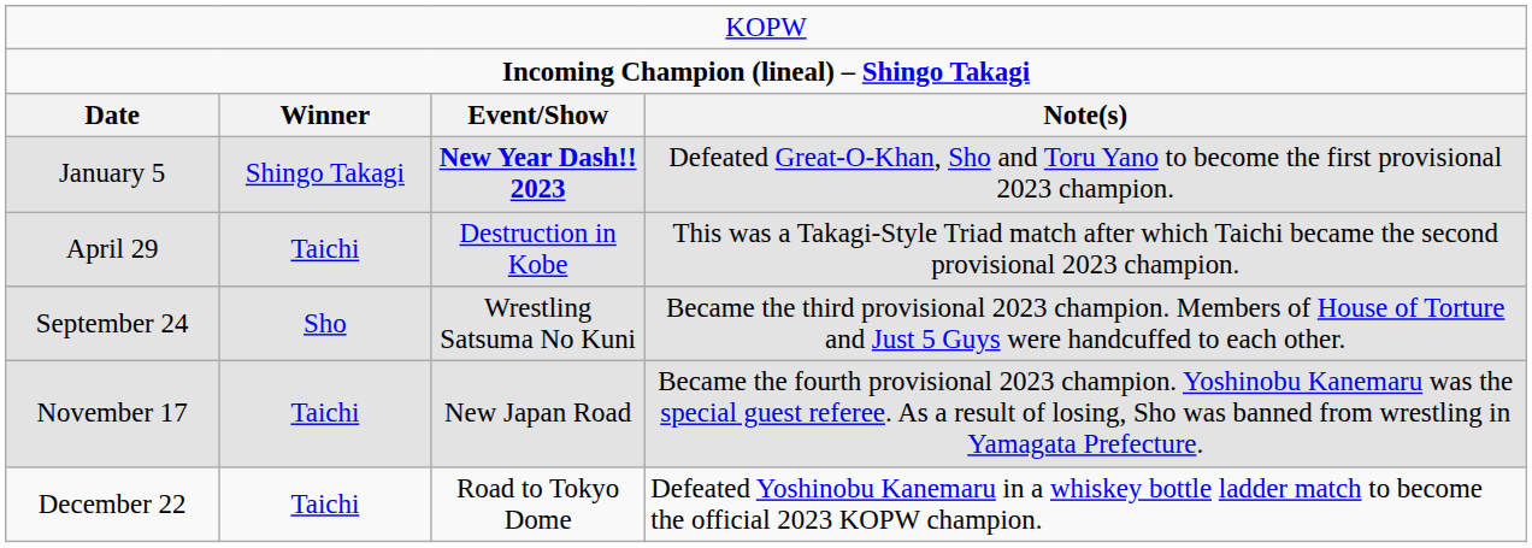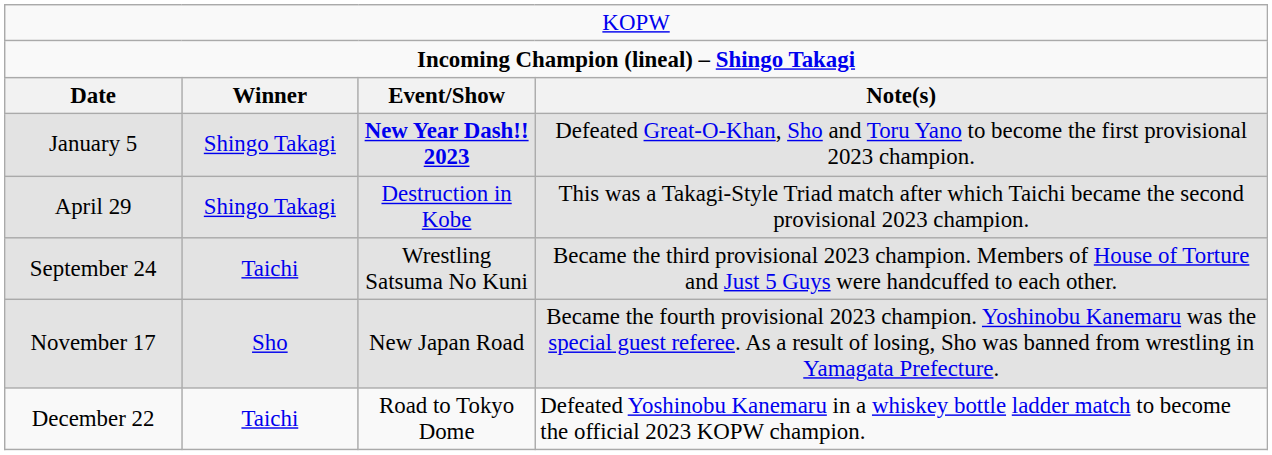 <table class="wikitable" style="text-align:center; width:100%;">
 <tr>
 <td colspan="5" style="text-align: center;"><a href='#'>KOPW</a></td>
 </tr>
 <tr>
 <td colspan="5" style="text-align: center;"><strong>Incoming Champion (lineal) – <a href='#'>Shingo Takagi</a></strong></td>
 </tr>
 <tr>
 <th width=14%>Date</th>
 <th width=14%>Winner</th>
 <th width=14%>Event/Show</th>
 <th width=58%>Note(s)</th>
 </tr>
 <tr>
 <td style="background-color:#e3e3e3">January 5</td>
 <td style="background-color:#e3e3e3"><a href='#'>Shingo Takagi</a></td>
 <td style="background-color:#e3e3e3"><strong><a href='#'>New Year Dash!! 2023</a></strong></td>
 <td style="background-color:#e3e3e3">Defeated <a href='#'>Great-O-Khan</a>, <a href='#'>Sho</a> and <a href='#'>Toru Yano</a> to become the first provisional 2023 champion.</td>
 </tr>
 <tr>
 <td style="background-color:#e3e3e3">April 29</td>
-<td style="background-color:#e3e3e3"><a href='#'>Taichi</a></td>
+<td style="background-color:#e3e3e3"><a href='#'>Shingo Takagi</a></td>
 <td style="background-color:#e3e3e3"><a href='#'>Destruction in Kobe</a></td>
 <td style="background-color:#e3e3e3">This was a Takagi-Style Triad match after which Taichi became the second provisional 2023 champion.</td>
 </tr>
 <tr>
 <td style="background-color:#e3e3e3">September 24</td>
-<td style="background-color:#e3e3e3"><a href='#'>Sho</a></td>
+<td style="background-color:#e3e3e3"><a href='#'>Taichi</a></td>
 <td style="background-color:#e3e3e3">Wrestling Satsuma No Kuni</td>
 <td style="background-color:#e3e3e3">Became the third provisional 2023 champion. Members of <a href='#'>House of Torture</a> and <a href='#'>Just 5 Guys</a> were handcuffed to each other.</td>
 </tr>
 <tr>
 <td style="background-color:#e3e3e3">November 17</td>
-<td style="background-color:#e3e3e3"><a href='#'>Taichi</a></td>
+<td style="background-color:#e3e3e3"><a href='#'>Sho</a></td>
 <td style="background-color:#e3e3e3">New Japan Road<br></td>
 <td style="background-color:#e3e3e3">Became the fourth provisional 2023 champion. <a href='#'>Yoshinobu Kanemaru</a> was the <a href='#'>special guest referee</a>. As a result of losing, Sho was banned from wrestling in <a href='#'>Yamagata Prefecture</a>.</td>
 </tr>
 <tr>
 <td>December 22</td>
 <td><a href='#'>Taichi</a></td>
 <td>Road to Tokyo Dome<br></td>
 <td align=left>Defeated <a href='#'>Yoshinobu Kanemaru</a> in a <a href='#'>whiskey bottle</a> <a href='#'>ladder match</a> to become the official 2023 KOPW champion.</td>
 </tr>
 </table>
